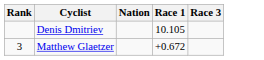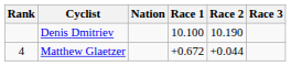 <table class="wikitable sortable" style="text-align:center;">
 <tr>
 <th>Rank</th>
 <th>Cyclist</th>
 <th>Nation</th>
 <th>Race 1</th>
+<th>Race 2</th>
 <th>Race 3</th>
 </tr>
 <tr>
 <td></td>
 <td align=left><a href='#'>Denis Dmitriev</a></td>
 <td align=left></td>
-<td>10.105</td>
+<td>10.100</td>
+<td>10.190</td>
 <td></td>
 </tr>
 <tr>
-<td>3</td>
+<td>4</td>
 <td align=left><a href='#'>Matthew Glaetzer</a></td>
 <td align=left></td>
 <td data-sort-value=10.177>+0.672</td>
+<td data-sort-value=10.234>+0.044</td>
 <td></td>
 </tr>
 </table>
